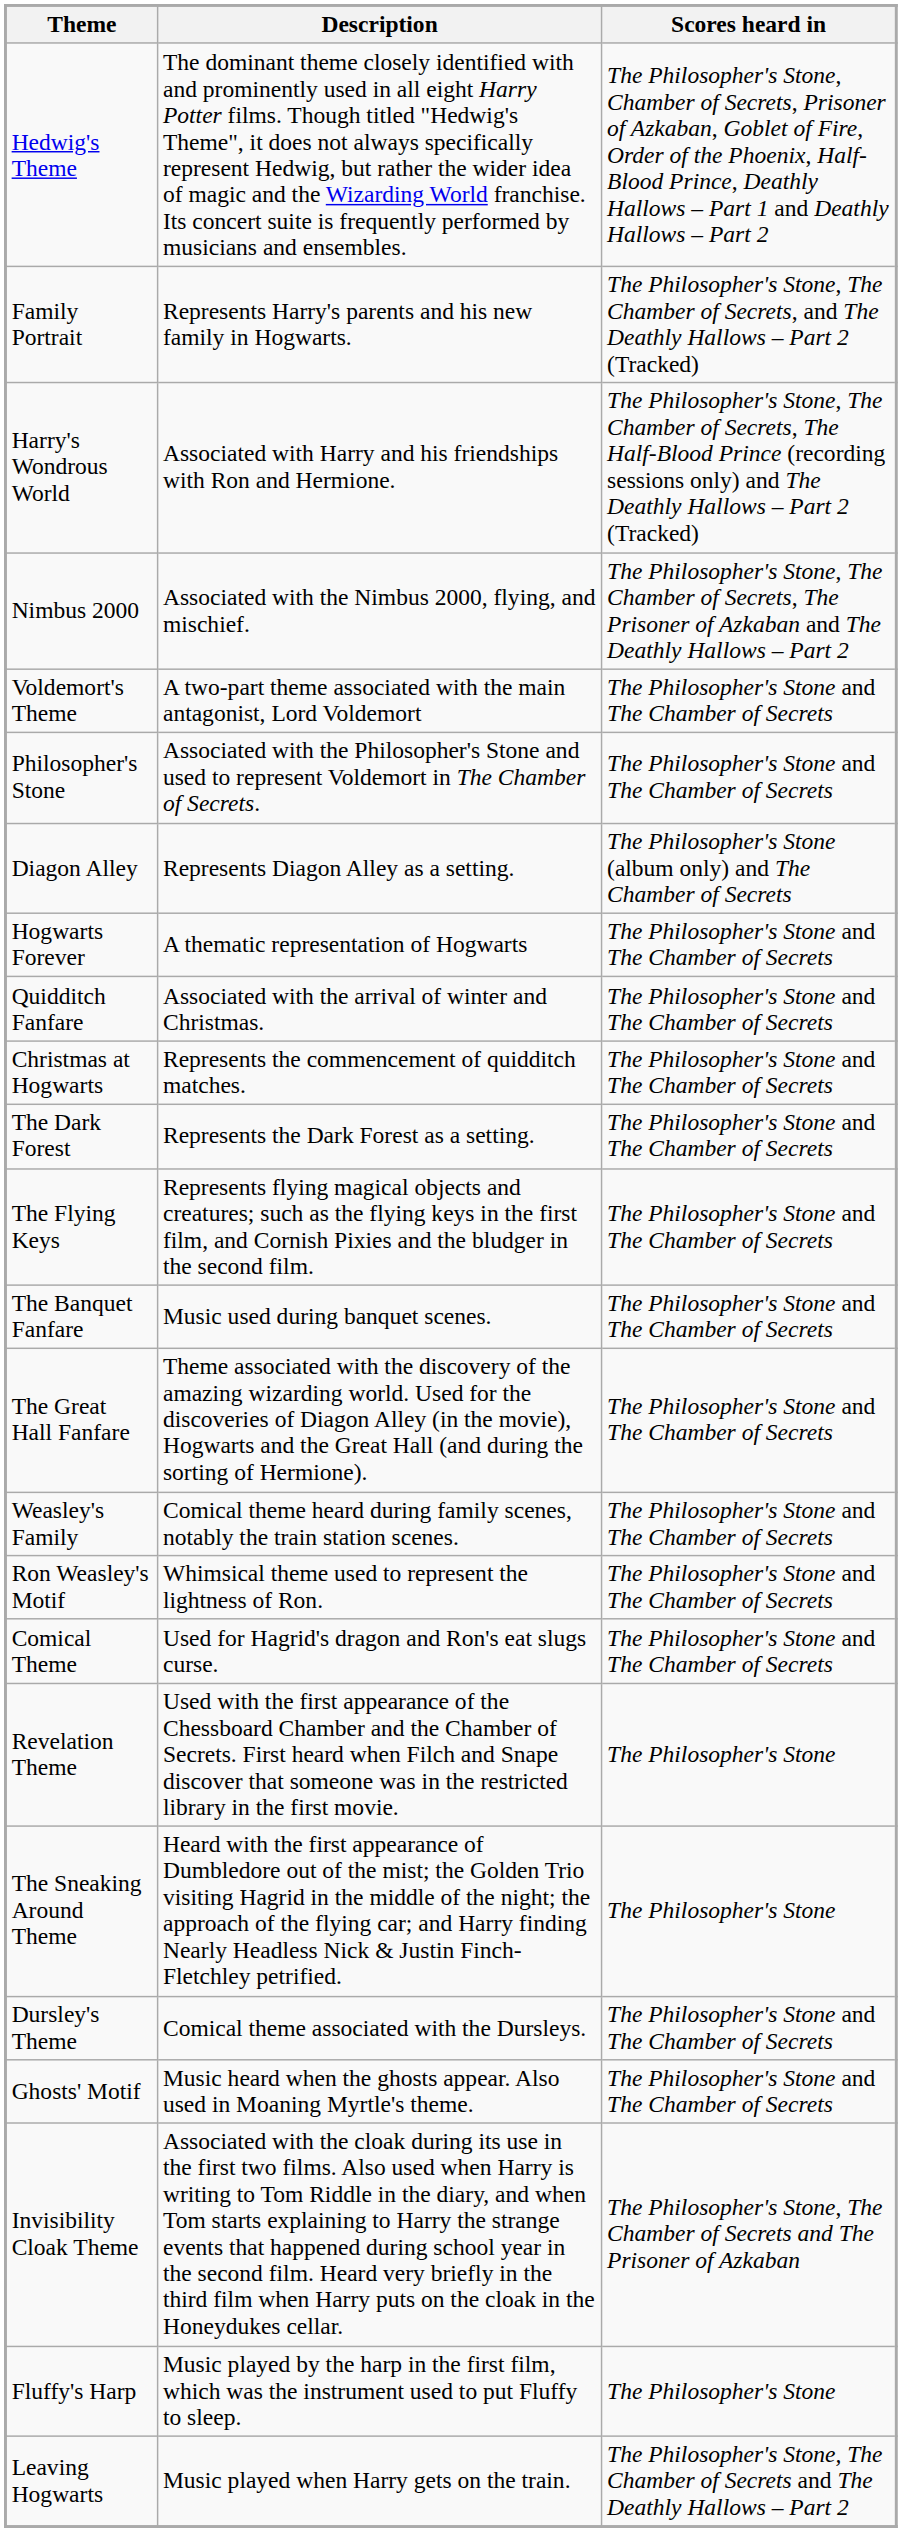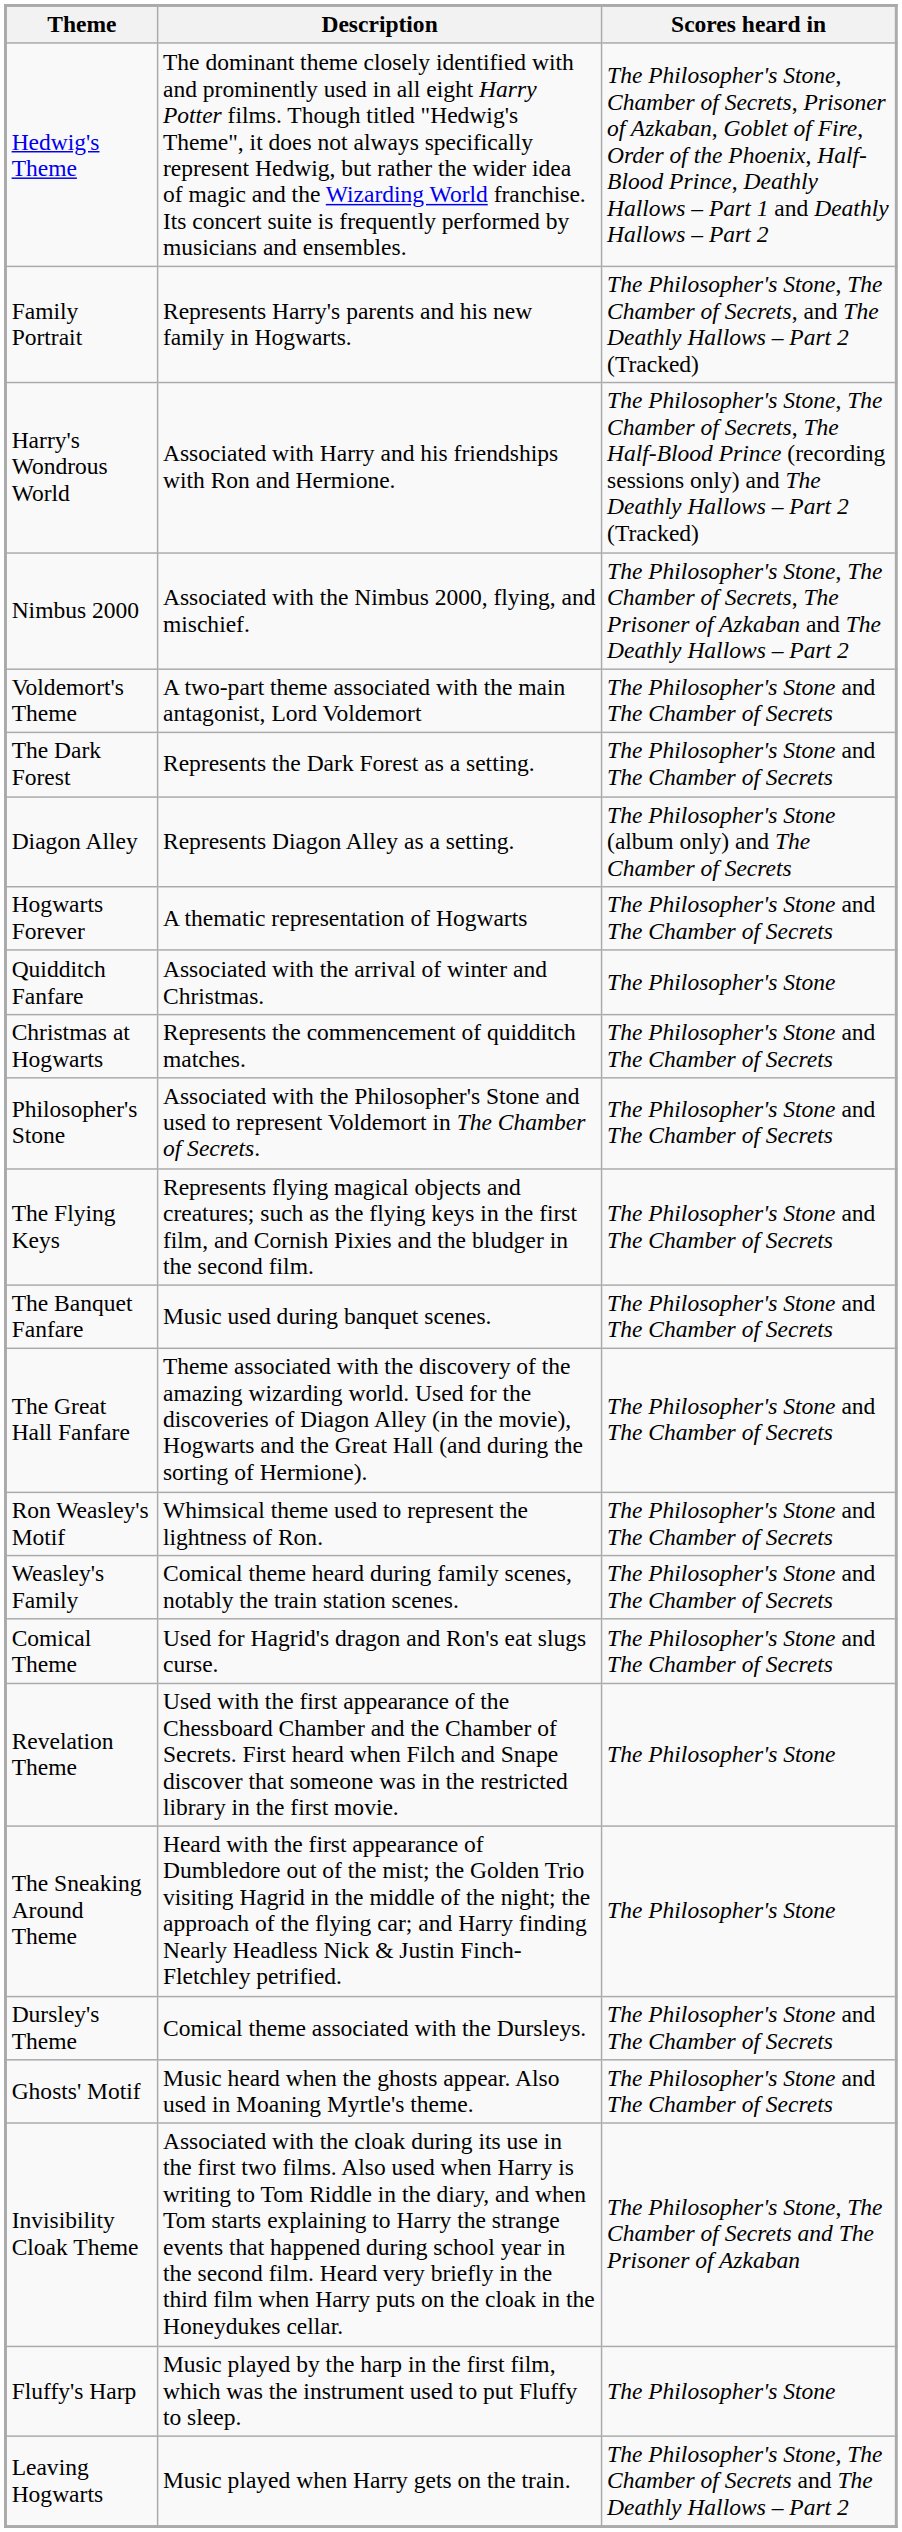 <table class="wikitable" style="border:2px #aaa solid; font-size:100%;">
 <tr>
 <th>Theme</th>
 <th>Description</th>
 <th>Scores heard in</th>
 </tr>
 <tr>
 <td><a href='#'>Hedwig's Theme</a></td>
 <td>The dominant theme closely identified with and prominently used in all eight <em>Harry Potter</em> films. Though titled "Hedwig's Theme", it does not always specifically represent Hedwig, but rather the wider idea of magic and the <a href='#'>Wizarding World</a> franchise. Its concert suite is frequently performed by musicians and ensembles.</td>
 <td><em>The Philosopher's Stone</em>, <em>Chamber of Secrets</em>, <em>Prisoner of Azkaban</em>, <em>Goblet of Fire</em>, <em>Order of the Phoenix</em>, <em>Half-Blood Prince</em>, <em>Deathly Hallows – Part 1</em> and <em>Deathly Hallows – Part 2</em></td>
 </tr>
 <tr>
 <td>Family Portrait</td>
 <td>Represents Harry's parents and his new family in Hogwarts.</td>
 <td><em>The Philosopher's Stone</em>, <em>The Chamber of Secrets</em>, and <em>The Deathly Hallows – Part 2</em> (Tracked)</td>
 </tr>
 <tr>
 <td>Harry's Wondrous World</td>
 <td>Associated with Harry and his friendships with Ron and Hermione.</td>
 <td><em>The Philosopher's Stone</em>, <em>The Chamber of Secrets</em>, <em>The Half-Blood Prince</em> (recording sessions only) and <em>The Deathly Hallows – Part 2</em> (Tracked)</td>
 </tr>
 <tr>
 <td>Nimbus 2000</td>
 <td>Associated with the Nimbus 2000, flying, and mischief.</td>
 <td><em>The Philosopher's Stone</em>, <em>The Chamber of Secrets</em>, <em>The Prisoner of Azkaban</em> and <em>The Deathly Hallows – Part 2</em></td>
 </tr>
 <tr>
 <td>Voldemort's Theme</td>
 <td>A two-part theme associated with the main antagonist, Lord Voldemort</td>
 <td><em>The Philosopher's Stone</em> and <em>The Chamber of Secrets</em></td>
 </tr>
 <tr>
-<td>Philosopher's Stone</td>
-<td>Associated with the Philosopher's Stone and used to represent Voldemort in <em>The Chamber of Secrets</em>.</td>
+<td>The Dark Forest</td>
+<td>Represents the Dark Forest as a setting.</td>
 <td><em>The Philosopher's Stone</em> and <em>The Chamber of Secrets</em></td>
 </tr>
 <tr>
 <td>Diagon Alley</td>
 <td>Represents Diagon Alley as a setting.</td>
 <td><em>The Philosopher's Stone</em> (album only) and <em>The Chamber of Secrets</em></td>
 </tr>
 <tr>
 <td>Hogwarts Forever</td>
 <td>A thematic representation of Hogwarts</td>
 <td><em>The Philosopher's Stone</em> and <em>The Chamber of Secrets</em></td>
 </tr>
 <tr>
 <td>Quidditch Fanfare</td>
 <td>Associated with the arrival of winter and Christmas.</td>
-<td><em>The Philosopher's Stone</em> and <em>The Chamber of Secrets</em></td>
+<td><em>The Philosopher's Stone</em></td>
 </tr>
 <tr>
 <td>Christmas at Hogwarts</td>
 <td>Represents the commencement of quidditch matches.</td>
 <td><em>The Philosopher's Stone</em> and <em>The Chamber of Secrets</em></td>
 </tr>
 <tr>
-<td>The Dark Forest</td>
-<td>Represents the Dark Forest as a setting.</td>
+<td>Philosopher's Stone</td>
+<td>Associated with the Philosopher's Stone and used to represent Voldemort in <em>The Chamber of Secrets</em>.</td>
 <td><em>The Philosopher's Stone</em> and <em>The Chamber of Secrets</em></td>
 </tr>
 <tr>
 <td>The Flying Keys</td>
 <td>Represents flying magical objects and creatures; such as the flying keys in the first film, and Cornish Pixies and the bludger in the second film.</td>
 <td><em>The Philosopher's Stone</em> and <em>The Chamber of Secrets</em></td>
 </tr>
 <tr>
 <td>The Banquet Fanfare</td>
 <td>Music used during banquet scenes.</td>
 <td><em>The Philosopher's Stone</em> and <em>The Chamber of Secrets</em></td>
 </tr>
 <tr>
 <td>The Great Hall Fanfare</td>
 <td>Theme associated with the discovery of the amazing wizarding world. Used for the discoveries of Diagon Alley (in the movie), Hogwarts and the Great Hall (and during the sorting of Hermione).</td>
 <td><em>The Philosopher's Stone</em> and <em>The Chamber of Secrets</em></td>
 </tr>
 <tr>
-<td>Weasley's Family</td>
-<td>Comical theme heard during family scenes, notably the train station scenes.</td>
+<td>Ron Weasley's Motif</td>
+<td>Whimsical theme used to represent the lightness of Ron.</td>
 <td><em>The Philosopher's Stone</em> and <em>The Chamber of Secrets</em></td>
 </tr>
 <tr>
-<td>Ron Weasley's Motif</td>
-<td>Whimsical theme used to represent the lightness of Ron.</td>
+<td>Weasley's Family</td>
+<td>Comical theme heard during family scenes, notably the train station scenes.</td>
 <td><em>The Philosopher's Stone</em> and <em>The Chamber of Secrets</em></td>
 </tr>
 <tr>
 <td>Comical Theme</td>
 <td>Used for Hagrid's dragon and Ron's eat slugs curse.</td>
 <td><em>The Philosopher's Stone</em> and <em>The Chamber of Secrets</em></td>
 </tr>
 <tr>
 <td>Revelation Theme</td>
 <td>Used with the first appearance of the Chessboard Chamber and the Chamber of Secrets. First heard when Filch and Snape discover that someone was in the restricted library in the first movie.</td>
 <td><em>The Philosopher's Stone</em></td>
 </tr>
 <tr>
 <td>The Sneaking Around Theme</td>
 <td>Heard with the first appearance of Dumbledore out of the mist; the Golden Trio visiting Hagrid in the middle of the night; the approach of the flying car; and Harry finding Nearly Headless Nick & Justin Finch-Fletchley petrified.</td>
 <td><em>The Philosopher's Stone</em></td>
 </tr>
 <tr>
 <td>Dursley's Theme</td>
 <td>Comical theme associated with the Dursleys.</td>
 <td><em>The Philosopher's Stone</em> and <em>The Chamber of Secrets</em></td>
 </tr>
 <tr>
 <td>Ghosts' Motif</td>
 <td>Music heard when the ghosts appear. Also used in Moaning Myrtle's theme.</td>
 <td><em>The Philosopher's Stone</em> and <em>The Chamber of Secrets</em></td>
 </tr>
 <tr>
 <td>Invisibility Cloak Theme</td>
 <td>Associated with the cloak during its use in the first two films. Also used when Harry is writing to Tom Riddle in the diary, and when Tom starts explaining to Harry the strange events that happened during school year in the second film. Heard very briefly in the third film when Harry puts on the cloak in the Honeydukes cellar.</td>
 <td><em>The Philosopher's Stone</em>, <em>The Chamber of Secrets and The Prisoner of Azkaban</em></td>
 </tr>
 <tr>
 <td>Fluffy's Harp</td>
 <td>Music played by the harp in the first film, which was the instrument used to put Fluffy to sleep.</td>
 <td><em>The Philosopher's Stone</em></td>
 </tr>
 <tr>
 <td>Leaving Hogwarts</td>
 <td>Music played when Harry gets on the train.</td>
 <td><em>The Philosopher's Stone, The Chamber of Secrets</em> and <em>The Deathly Hallows – Part 2</em></td>
 </tr>
 </table>
